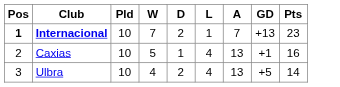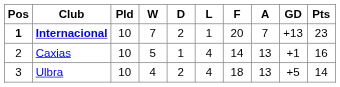 <table class="toccolours" border="1" cellpadding="4" cellspacing="0" style="text-align:center; border-collapse: collapse; margin:0;">
 <tr>
 <th width=30>Pos</th>
 <th>Club</th>
 <th width=30>Pld</th>
 <th width=30>W</th>
 <th width=30>D</th>
 <th width=30>L</th>
+<th width=30>F</th>
 <th width=30>A</th>
 <th width=30>GD</th>
 <th width=30>Pts</th>
 </tr>
 <tr>
 <td><strong>1</strong></td>
 <td align=left><strong><a href='#'>Internacional</a></strong></td>
 <td>10</td>
 <td>7</td>
 <td>2</td>
 <td>1</td>
+<td>20</td>
 <td>7</td>
 <td>+13</td>
 <td>23</td>
 </tr>
 <tr>
 <td>2</td>
 <td align=left><a href='#'>Caxias</a></td>
 <td>10</td>
 <td>5</td>
 <td>1</td>
 <td>4</td>
+<td>14</td>
 <td>13</td>
 <td>+1</td>
 <td>16</td>
 </tr>
 <tr>
 <td>3</td>
 <td align=left><a href='#'>Ulbra</a></td>
 <td>10</td>
 <td>4</td>
 <td>2</td>
 <td>4</td>
+<td>18</td>
 <td>13</td>
 <td>+5</td>
 <td>14</td>
 </tr>
 </table>
